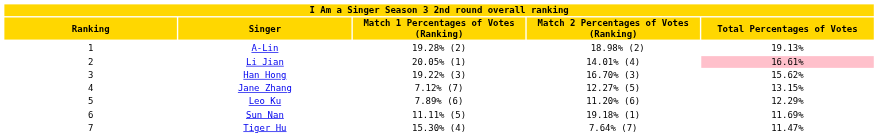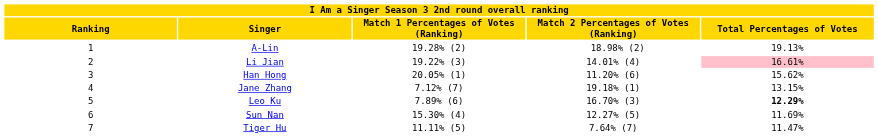 <table class="wikitalble" width="100%" style="text-align:center">
 <tr align=center style="background:gold">
 <td colspan="5"><div><strong>I Am a Singer Season 3 2nd round overall ranking</strong></div></td>
 </tr>
 <tr align=center style="background:gold">
 <td style="width:10%"><strong>Ranking</strong></td>
 <td style="width:10%"><strong>Singer</strong></td>
 <td style="width:10%"><strong>Match 1 Percentages of Votes (Ranking)</strong></td>
 <td style="width:10%"><strong>Match 2 Percentages of Votes (Ranking)</strong></td>
 <td style="width:10%"><strong>Total Percentages of Votes</strong></td>
 </tr>
 <tr>
 <td>1</td>
 <td><a href='#'>A-Lin</a></td>
 <td>19.28% (2)</td>
 <td>　18.98% (2) </td>
 <td>19.13%</td>
 </tr>
 <tr>
 <td>2</td>
 <td><a href='#'>Li Jian</a></td>
-<td>20.05% (1)</td>
+<td>19.22% (3) </td>
 <td>14.01% (4)</td>
 <td style="background: pink;">16.61%</td>
 </tr>
 <tr>
 <td>3</td>
 <td><a href='#'>Han Hong</a></td>
-<td>19.22% (3) </td>
-<td>16.70% (3)</td>
+<td>20.05% (1)</td>
+<td>11.20% (6)</td>
 <td>15.62%</td>
 </tr>
 <tr>
 <td>4</td>
 <td><a href='#'>Jane Zhang</a></td>
 <td>7.12% (7)</td>
-<td>12.27% (5)</td>
+<td>19.18% (1)</td>
 <td>13.15%</td>
 </tr>
 <tr>
 <td>5</td>
 <td><a href='#'>Leo Ku</a></td>
 <td>7.89% (6)</td>
-<td>11.20% (6)</td>
-<td>12.29%</td>
+<td>16.70% (3)</td>
+<td><strong>12.29%</strong></td>
 </tr>
 <tr>
 <td>6</td>
 <td><a href='#'>Sun Nan</a></td>
-<td>11.11% (5)</td>
-<td>19.18% (1)</td>
+<td>15.30% (4)</td>
+<td>12.27% (5)</td>
 <td>11.69%</td>
 </tr>
 <tr>
 <td>7</td>
 <td><a href='#'>Tiger Hu</a></td>
-<td>15.30% (4)</td>
+<td>11.11% (5)</td>
 <td>7.64% (7)</td>
 <td>11.47%</td>
 </tr>
 </table>
